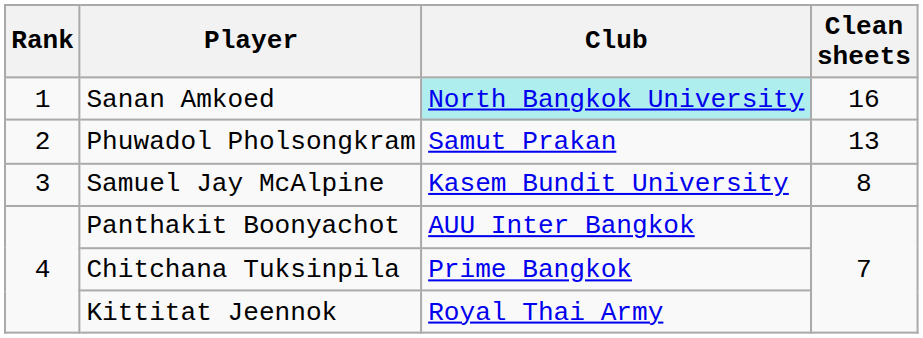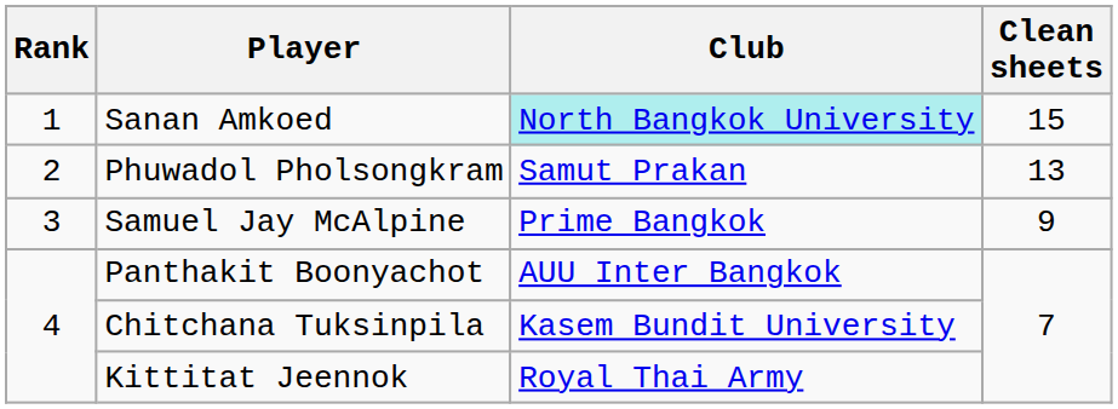 <table class="wikitable" style="text-align:center">
 <tr>
 <th>Rank</th>
 <th>Player</th>
 <th>Club</th>
 <th>Clean<br>sheets</th>
 </tr>
 <tr>
 <td>1</td>
 <td align="left"> Sanan Amkoed</td>
 <td align="left" style="background: paleturquoise;"><a href='#'>North Bangkok University</a></td>
-<td>16</td>
+<td>15</td>
 </tr>
 <tr>
 <td>2</td>
 <td align="left"> Phuwadol Pholsongkram</td>
 <td align="left"><a href='#'>Samut Prakan</a></td>
 <td>13</td>
 </tr>
 <tr>
 <td>3</td>
 <td align="left"> Samuel Jay McAlpine</td>
-<td align="left"><a href='#'>Kasem Bundit University</a></td>
-<td>8</td>
+<td align="left"><a href='#'>Prime Bangkok</a></td>
+<td>9</td>
 </tr>
 <tr>
 <td rowspan="3">4</td>
 <td align="left"> Panthakit Boonyachot</td>
 <td align="left"><a href='#'>AUU Inter Bangkok</a></td>
 <td rowspan="3">7</td>
 </tr>
 <tr>
 <td align="left"> Chitchana Tuksinpila</td>
-<td align="left"><a href='#'>Prime Bangkok</a></td>
+<td align="left"><a href='#'>Kasem Bundit University</a></td>
 </tr>
 <tr>
 <td align="left"> Kittitat Jeennok</td>
 <td align="left"><a href='#'>Royal Thai Army</a></td>
 </tr>
 </table>
